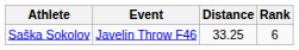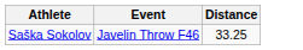 <table class="wikitable">
 <tr>
 <th>Athlete</th>
 <th>Event</th>
 <th>Distance</th>
-<th>Rank</th>
 </tr>
 <tr align=center>
 <td align=left><a href='#'>Saška Sokolov</a></td>
 <td align=left><a href='#'>Javelin Throw F46</a></td>
 <td>33.25</td>
-<td>6</td>
 </tr>
 </table>
